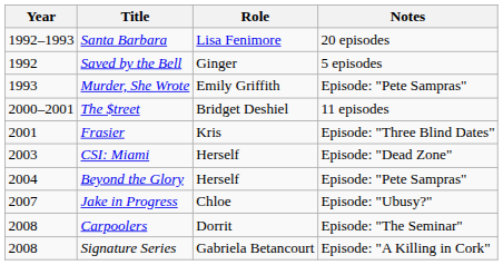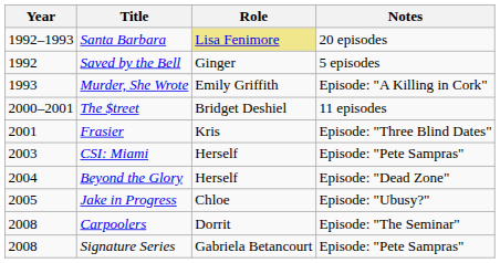 <table class="wikitable sortable">
 <tr>
 <th>Year</th>
 <th>Title</th>
 <th>Role</th>
 <th class="unsortable">Notes</th>
 </tr>
 <tr>
 <td>1992–1993</td>
 <td><em><a href='#'>Santa Barbara</a></em></td>
-<td><a href='#'>Lisa Fenimore</a></td>
+<td style="background: khaki;"><a href='#'>Lisa Fenimore</a></td>
 <td>20 episodes</td>
 </tr>
 <tr>
 <td>1992</td>
 <td><em><a href='#'>Saved by the Bell</a></em></td>
 <td>Ginger</td>
 <td>5 episodes</td>
 </tr>
 <tr>
 <td>1993</td>
 <td><em><a href='#'>Murder, She Wrote</a></em></td>
 <td>Emily Griffith</td>
-<td>Episode: "Pete Sampras"</td>
+<td>Episode: "A Killing in Cork"</td>
 </tr>
 <tr>
 <td>2000–2001</td>
 <td><em><a href='#'>The $treet</a></em></td>
 <td>Bridget Deshiel</td>
 <td>11 episodes</td>
 </tr>
 <tr>
 <td>2001</td>
 <td><em><a href='#'>Frasier</a></em></td>
 <td>Kris</td>
 <td>Episode: "Three Blind Dates"</td>
 </tr>
 <tr>
 <td>2003</td>
 <td><em><a href='#'>CSI: Miami</a></em></td>
 <td>Herself</td>
-<td>Episode: "Dead Zone"</td>
+<td>Episode: "Pete Sampras"</td>
 </tr>
 <tr>
 <td>2004</td>
 <td><em><a href='#'>Beyond the Glory</a></em></td>
 <td>Herself</td>
-<td>Episode: "Pete Sampras"</td>
+<td>Episode: "Dead Zone"</td>
 </tr>
 <tr>
-<td>2007</td>
+<td>2005</td>
 <td><em><a href='#'>Jake in Progress</a></em></td>
 <td>Chloe</td>
 <td>Episode: "Ubusy?"</td>
 </tr>
 <tr>
 <td>2008</td>
 <td><em><a href='#'>Carpoolers</a></em></td>
 <td>Dorrit</td>
 <td>Episode: "The Seminar"</td>
 </tr>
 <tr>
 <td>2008</td>
 <td><em>Signature Series</em></td>
 <td>Gabriela Betancourt</td>
-<td>Episode: "A Killing in Cork"</td>
+<td>Episode: "Pete Sampras"</td>
 </tr>
 </table>
